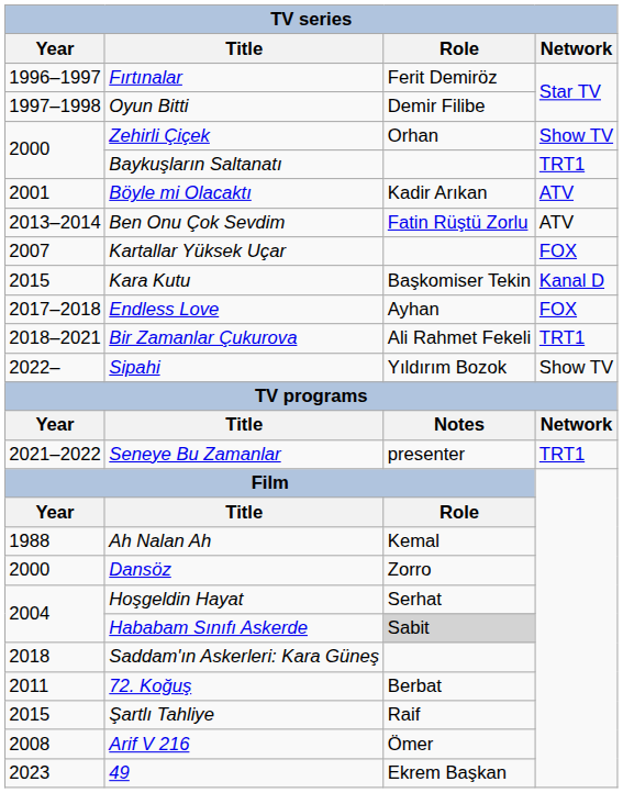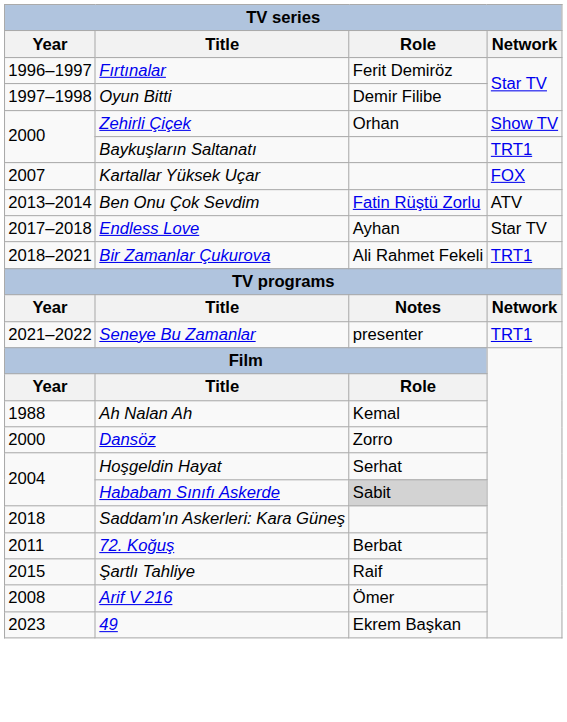 <table class="wikitable">
 <tr>
 <th colspan="4" style="background:LightSteelBlue">TV series</th>
 </tr>
 <tr>
 <th>Year</th>
 <th>Title</th>
 <th>Role</th>
 <th>Network</th>
 </tr>
 <tr>
 <td>1996–1997</td>
 <td><em><a href='#'>Fırtınalar</a></em></td>
 <td>Ferit Demiröz</td>
 <td rowspan="2"><a href='#'>Star TV</a></td>
 </tr>
 <tr>
 <td>1997–1998</td>
 <td><em>Oyun Bitti</em></td>
 <td>Demir Filibe</td>
 </tr>
 <tr>
 <td rowspan="2">2000</td>
 <td><em><a href='#'>Zehirli Çiçek</a></em></td>
 <td>Orhan</td>
 <td><a href='#'>Show TV</a></td>
 </tr>
 <tr>
 <td><em>Baykuşların Saltanatı</em></td>
 <td></td>
 <td><a href='#'>TRT1</a></td>
 </tr>
 <tr>
-<td>2001</td>
-<td><em><a href='#'>Böyle mi Olacaktı</a></em></td>
-<td>Kadir Arıkan</td>
-<td><a href='#'>ATV</a></td>
+<td>2007</td>
+<td><em>Kartallar Yüksek Uçar</em></td>
+<td></td>
+<td><a href='#'>FOX</a></td>
 </tr>
 <tr>
 <td>2013–2014</td>
 <td><em>Ben Onu Çok Sevdim</em></td>
 <td><a href='#'>Fatin Rüştü Zorlu</a></td>
 <td>ATV</td>
 </tr>
 <tr>
-<td>2007</td>
-<td><em>Kartallar Yüksek Uçar</em></td>
-<td></td>
-<td><a href='#'>FOX</a></td>
-</tr>
-<tr>
-<td>2015</td>
-<td><em>Kara Kutu</em></td>
-<td>Başkomiser Tekin</td>
-<td><a href='#'>Kanal D</a></td>
-</tr>
-<tr>
 <td>2017–2018</td>
 <td><em><a href='#'>Endless Love</a></em></td>
 <td>Ayhan</td>
-<td><a href='#'>FOX</a></td>
+<td>Star TV</td>
 </tr>
 <tr>
 <td>2018–2021</td>
 <td><em><a href='#'>Bir Zamanlar Çukurova</a></em></td>
 <td>Ali Rahmet Fekeli</td>
 <td><a href='#'>TRT1</a></td>
-</tr>
-<tr>
-<td>2022–</td>
-<td><em><a href='#'>Sipahi</a></em></td>
-<td>Yıldırım Bozok</td>
-<td>Show TV</td>
 </tr>
 <tr>
 <th colspan="4" style="background:LightSteelBlue">TV programs</th>
 </tr>
 <tr>
 <th>Year</th>
 <th>Title</th>
 <th>Notes</th>
 <th>Network</th>
 </tr>
 <tr>
 <td>2021–2022</td>
 <td><em><a href='#'>Seneye Bu Zamanlar</a></em></td>
 <td>presenter</td>
 <td><a href='#'>TRT1</a></td>
 </tr>
 <tr>
 <th colspan="3" style="background:LightSteelBlue">Film</th>
 </tr>
 <tr>
 <th>Year</th>
 <th>Title</th>
 <th>Role</th>
 </tr>
 <tr>
 <td>1988</td>
 <td><em>Ah Nalan Ah</em></td>
 <td>Kemal</td>
 </tr>
 <tr>
 <td>2000</td>
 <td><a href='#'><em>Dansöz</em></a></td>
 <td>Zorro</td>
 </tr>
 <tr>
 <td rowspan="2">2004</td>
 <td><em>Hoşgeldin Hayat</em></td>
 <td>Serhat</td>
 </tr>
 <tr>
 <td><em><a href='#'>Hababam Sınıfı Askerde</a></em></td>
 <td style="background: lightgrey;">Sabit</td>
 </tr>
 <tr>
 <td>2018</td>
 <td><em>Saddam'ın Askerleri: Kara Güneş</em></td>
 <td></td>
 </tr>
 <tr>
 <td>2011</td>
 <td><em><a href='#'>72. Koğuş</a></em></td>
 <td>Berbat</td>
 </tr>
 <tr>
 <td>2015</td>
 <td><em>Şartlı Tahliye</em></td>
 <td>Raif</td>
 </tr>
 <tr>
 <td>2008</td>
 <td><em><a href='#'>Arif V 216</a></em></td>
 <td>Ömer</td>
 </tr>
 <tr>
 <td>2023</td>
 <td><em><a href='#'>49</a></em></td>
 <td>Ekrem Başkan</td>
 </tr>
 </table>
